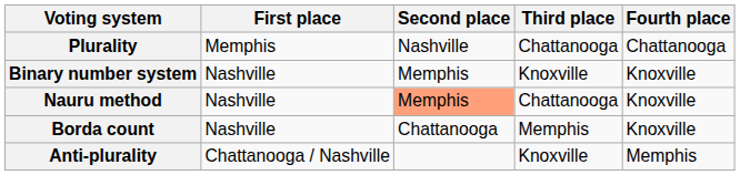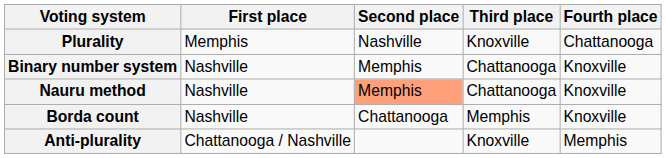 <table class="wikitable">
 <tr>
 <th>Voting system</th>
 <th>First place</th>
 <th>Second place</th>
 <th>Third place</th>
 <th>Fourth place</th>
 </tr>
 <tr>
 <th>Plurality</th>
 <td>Memphis</td>
 <td>Nashville</td>
-<td>Chattanooga</td>
+<td>Knoxville</td>
 <td>Chattanooga</td>
 </tr>
 <tr>
 <th>Binary number system</th>
 <td>Nashville</td>
 <td>Memphis</td>
-<td>Knoxville</td>
+<td>Chattanooga</td>
 <td>Knoxville</td>
 </tr>
 <tr>
 <th>Nauru method</th>
 <td>Nashville</td>
 <td style="background: lightsalmon;">Memphis</td>
 <td>Chattanooga</td>
 <td>Knoxville</td>
 </tr>
 <tr>
 <th>Borda count</th>
 <td>Nashville</td>
 <td>Chattanooga</td>
 <td>Memphis</td>
 <td>Knoxville</td>
 </tr>
 <tr>
 <th>Anti-plurality</th>
 <td>Chattanooga / Nashville</td>
 <td></td>
 <td>Knoxville</td>
 <td>Memphis</td>
 </tr>
 </table>
